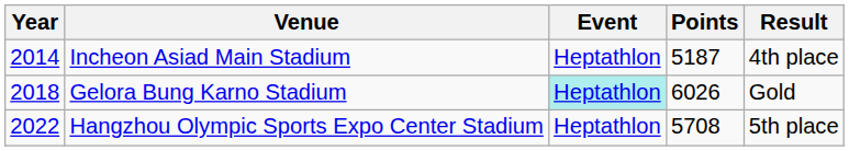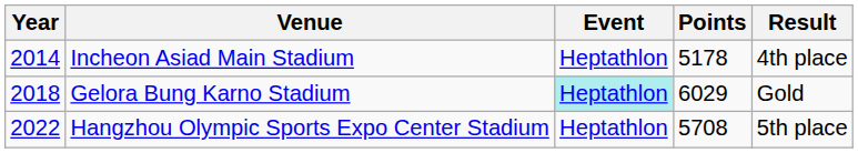 <table class="wikitable">
 <tr>
 <th>Year</th>
 <th>Venue</th>
 <th>Event</th>
 <th>Points</th>
 <th>Result</th>
 </tr>
 <tr>
 <td><a href='#'>2014</a></td>
 <td><a href='#'>Incheon Asiad Main Stadium</a></td>
 <td><a href='#'>Heptathlon</a></td>
-<td>5187</td>
+<td>5178</td>
 <td>4th place</td>
 </tr>
 <tr>
 <td><a href='#'>2018</a></td>
 <td><a href='#'>Gelora Bung Karno Stadium</a></td>
 <td style="background: paleturquoise;"><a href='#'>Heptathlon</a></td>
-<td>6026</td>
+<td>6029</td>
 <td>Gold</td>
 </tr>
 <tr>
 <td><a href='#'>2022</a></td>
 <td><a href='#'>Hangzhou Olympic Sports Expo Center Stadium</a></td>
 <td><a href='#'>Heptathlon</a></td>
 <td>5708</td>
 <td>5th place</td>
 </tr>
 </table>
